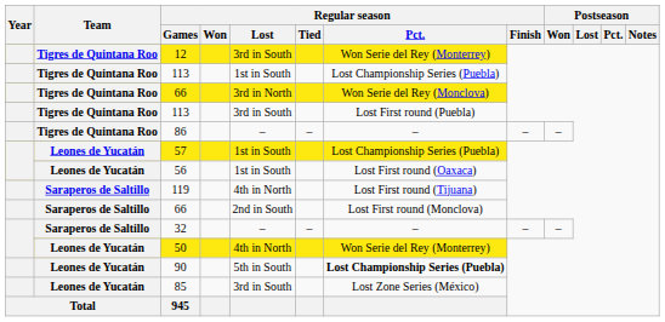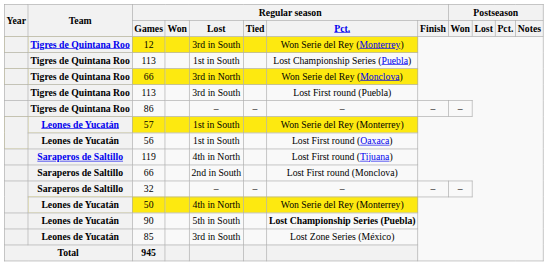 <table class="wikitable" style="font-size: 95%; text-align:center;">
 <tr>
 <th rowspan="2">Year</th>
 <th rowspan="2">Team</th>
 <th colspan="6">Regular season</th>
 <th colspan="4">Postseason</th>
 </tr>
 <tr>
 <th scope=col>Games</th>
 <th scope=col>Won</th>
 <th scope=col>Lost</th>
 <th scope=col>Tied</th>
 <th scope=col><a href='#'>Pct.</a></th>
 <th scope=col>Finish</th>
 <th scope=col>Won</th>
 <th scope=col>Lost</th>
 <th scope=col>Pct.</th>
 <th scope=col>Notes</th>
 </tr>
 <tr style="background:#FDE910;">
 <th></th>
 <th><a href='#'>Tigres de Quintana Roo</a></th>
 <td>12</td>
 <td></td>
 <td>3rd in South</td>
 <td></td>
 <td>Won Serie del Rey (<a href='#'>Monterrey</a>)</td>
 </tr>
 <tr>
 <th></th>
 <th>Tigres de Quintana Roo</th>
 <td>113</td>
 <td></td>
 <td>1st in South</td>
 <td></td>
 <td>Lost Championship Series (<a href='#'>Puebla</a>)</td>
 </tr>
 <tr style="background:#FDE910;">
 <th></th>
 <th>Tigres de Quintana Roo</th>
 <td>66</td>
 <td></td>
 <td>3rd in North</td>
 <td></td>
 <td>Won Serie del Rey (<a href='#'>Monclova</a>)</td>
 </tr>
 <tr>
 <th></th>
 <th>Tigres de Quintana Roo</th>
 <td>113</td>
 <td></td>
 <td>3rd in South</td>
 <td></td>
 <td>Lost First round (Puebla)</td>
 </tr>
 <tr>
 <th></th>
 <th>Tigres de Quintana Roo</th>
 <td>86</td>
 <td></td>
 <td>–</td>
 <td>–</td>
 <td>–</td>
 <td>–</td>
 <td>–</td>
 </tr>
 <tr style="background:#FDE910;">
 <th rowspan=2></th>
 <th><a href='#'>Leones de Yucatán</a></th>
 <td>57</td>
 <td></td>
 <td>1st in South</td>
 <td></td>
-<td>Lost Championship Series (Puebla)</td>
+<td>Won Serie del Rey (Monterrey)</td>
 </tr>
 <tr>
 <th>Leones de Yucatán</th>
 <td>56</td>
 <td></td>
 <td>1st in South</td>
 <td></td>
 <td>Lost First round (<a href='#'>Oaxaca</a>)</td>
 </tr>
 <tr>
 <th></th>
 <th><a href='#'>Saraperos de Saltillo</a></th>
 <td>119</td>
 <td></td>
 <td>4th in North</td>
 <td></td>
 <td>Lost First round (<a href='#'>Tijuana</a>)</td>
 </tr>
 <tr>
 <th></th>
 <th>Saraperos de Saltillo</th>
 <td>66</td>
 <td></td>
 <td>2nd in South</td>
 <td></td>
 <td>Lost First round (Monclova)</td>
 </tr>
 <tr>
 <th rowspan=2></th>
 <th>Saraperos de Saltillo</th>
 <td>32</td>
 <td></td>
 <td>–</td>
 <td>–</td>
 <td>–</td>
 <td>–</td>
 <td>–</td>
 </tr>
 <tr style="background:#FDE910;">
 <th>Leones de Yucatán</th>
 <td>50</td>
 <td></td>
 <td>4th in North</td>
 <td></td>
 <td>Won Serie del Rey (Monterrey)</td>
 </tr>
 <tr>
 <th></th>
 <th>Leones de Yucatán</th>
 <td>90</td>
 <td></td>
 <td>5th in South</td>
 <td></td>
 <td><strong>Lost Championship Series (Puebla)</strong></td>
 </tr>
 <tr>
 <th></th>
 <th>Leones de Yucatán</th>
 <td>85</td>
 <td></td>
 <td>3rd in South</td>
 <td></td>
 <td>Lost Zone Series (México)</td>
 </tr>
 <tr>
 <th colspan="2">Total</th>
 <th>945</th>
 <th></th>
 <th></th>
 <th></th>
 <th></th>
 </tr>
 </table>
